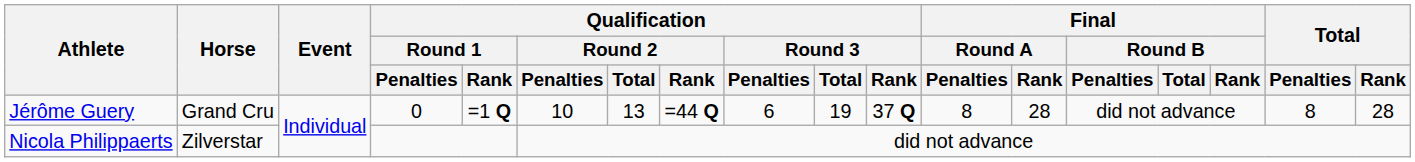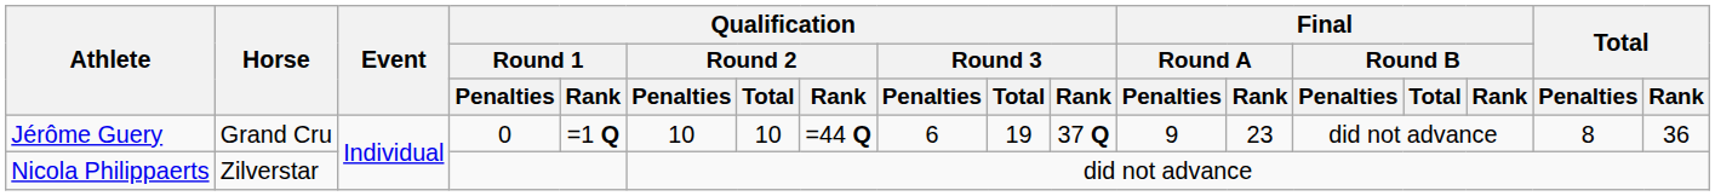 <table class="wikitable" style="font-size:90%">
 <tr>
 <th rowspan="3">Athlete</th>
 <th rowspan="3">Horse</th>
 <th rowspan="3">Event</th>
 <th colspan="8">Qualification</th>
 <th colspan="5">Final</th>
 <th rowspan=2 colspan="2">Total</th>
 </tr>
 <tr style="font-size:95%">
 <th colspan="2">Round 1</th>
 <th colspan="3">Round 2</th>
 <th colspan="3">Round 3</th>
 <th colspan="2">Round A</th>
 <th colspan="3">Round B</th>
 </tr>
 <tr style="font-size:95%">
 <th>Penalties</th>
 <th>Rank</th>
 <th>Penalties</th>
 <th>Total</th>
 <th>Rank</th>
 <th>Penalties</th>
 <th>Total</th>
 <th>Rank</th>
 <th>Penalties</th>
 <th>Rank</th>
 <th>Penalties</th>
 <th>Total</th>
 <th>Rank</th>
 <th>Penalties</th>
 <th>Rank</th>
 </tr>
 <tr align=center>
 <td align=left><a href='#'>Jérôme Guery</a></td>
 <td align=left>Grand Cru</td>
 <td align=left rowspan=2><a href='#'>Individual</a></td>
 <td>0</td>
 <td>=1 <strong>Q</strong></td>
 <td>10</td>
-<td>13</td>
+<td>10</td>
 <td>=44 <strong>Q</strong></td>
 <td>6</td>
 <td>19</td>
 <td>37 <strong>Q</strong></td>
-<td>8</td>
-<td>28</td>
+<td>9</td>
+<td>23</td>
 <td colspan=3>did not advance</td>
 <td>8</td>
-<td>28</td>
+<td>36</td>
 </tr>
 <tr align=center>
 <td align=left><a href='#'>Nicola Philippaerts</a></td>
 <td align=left>Zilverstar</td>
 <td colspan=2></td>
 <td colspan=13>did not advance</td>
 </tr>
 </table>
